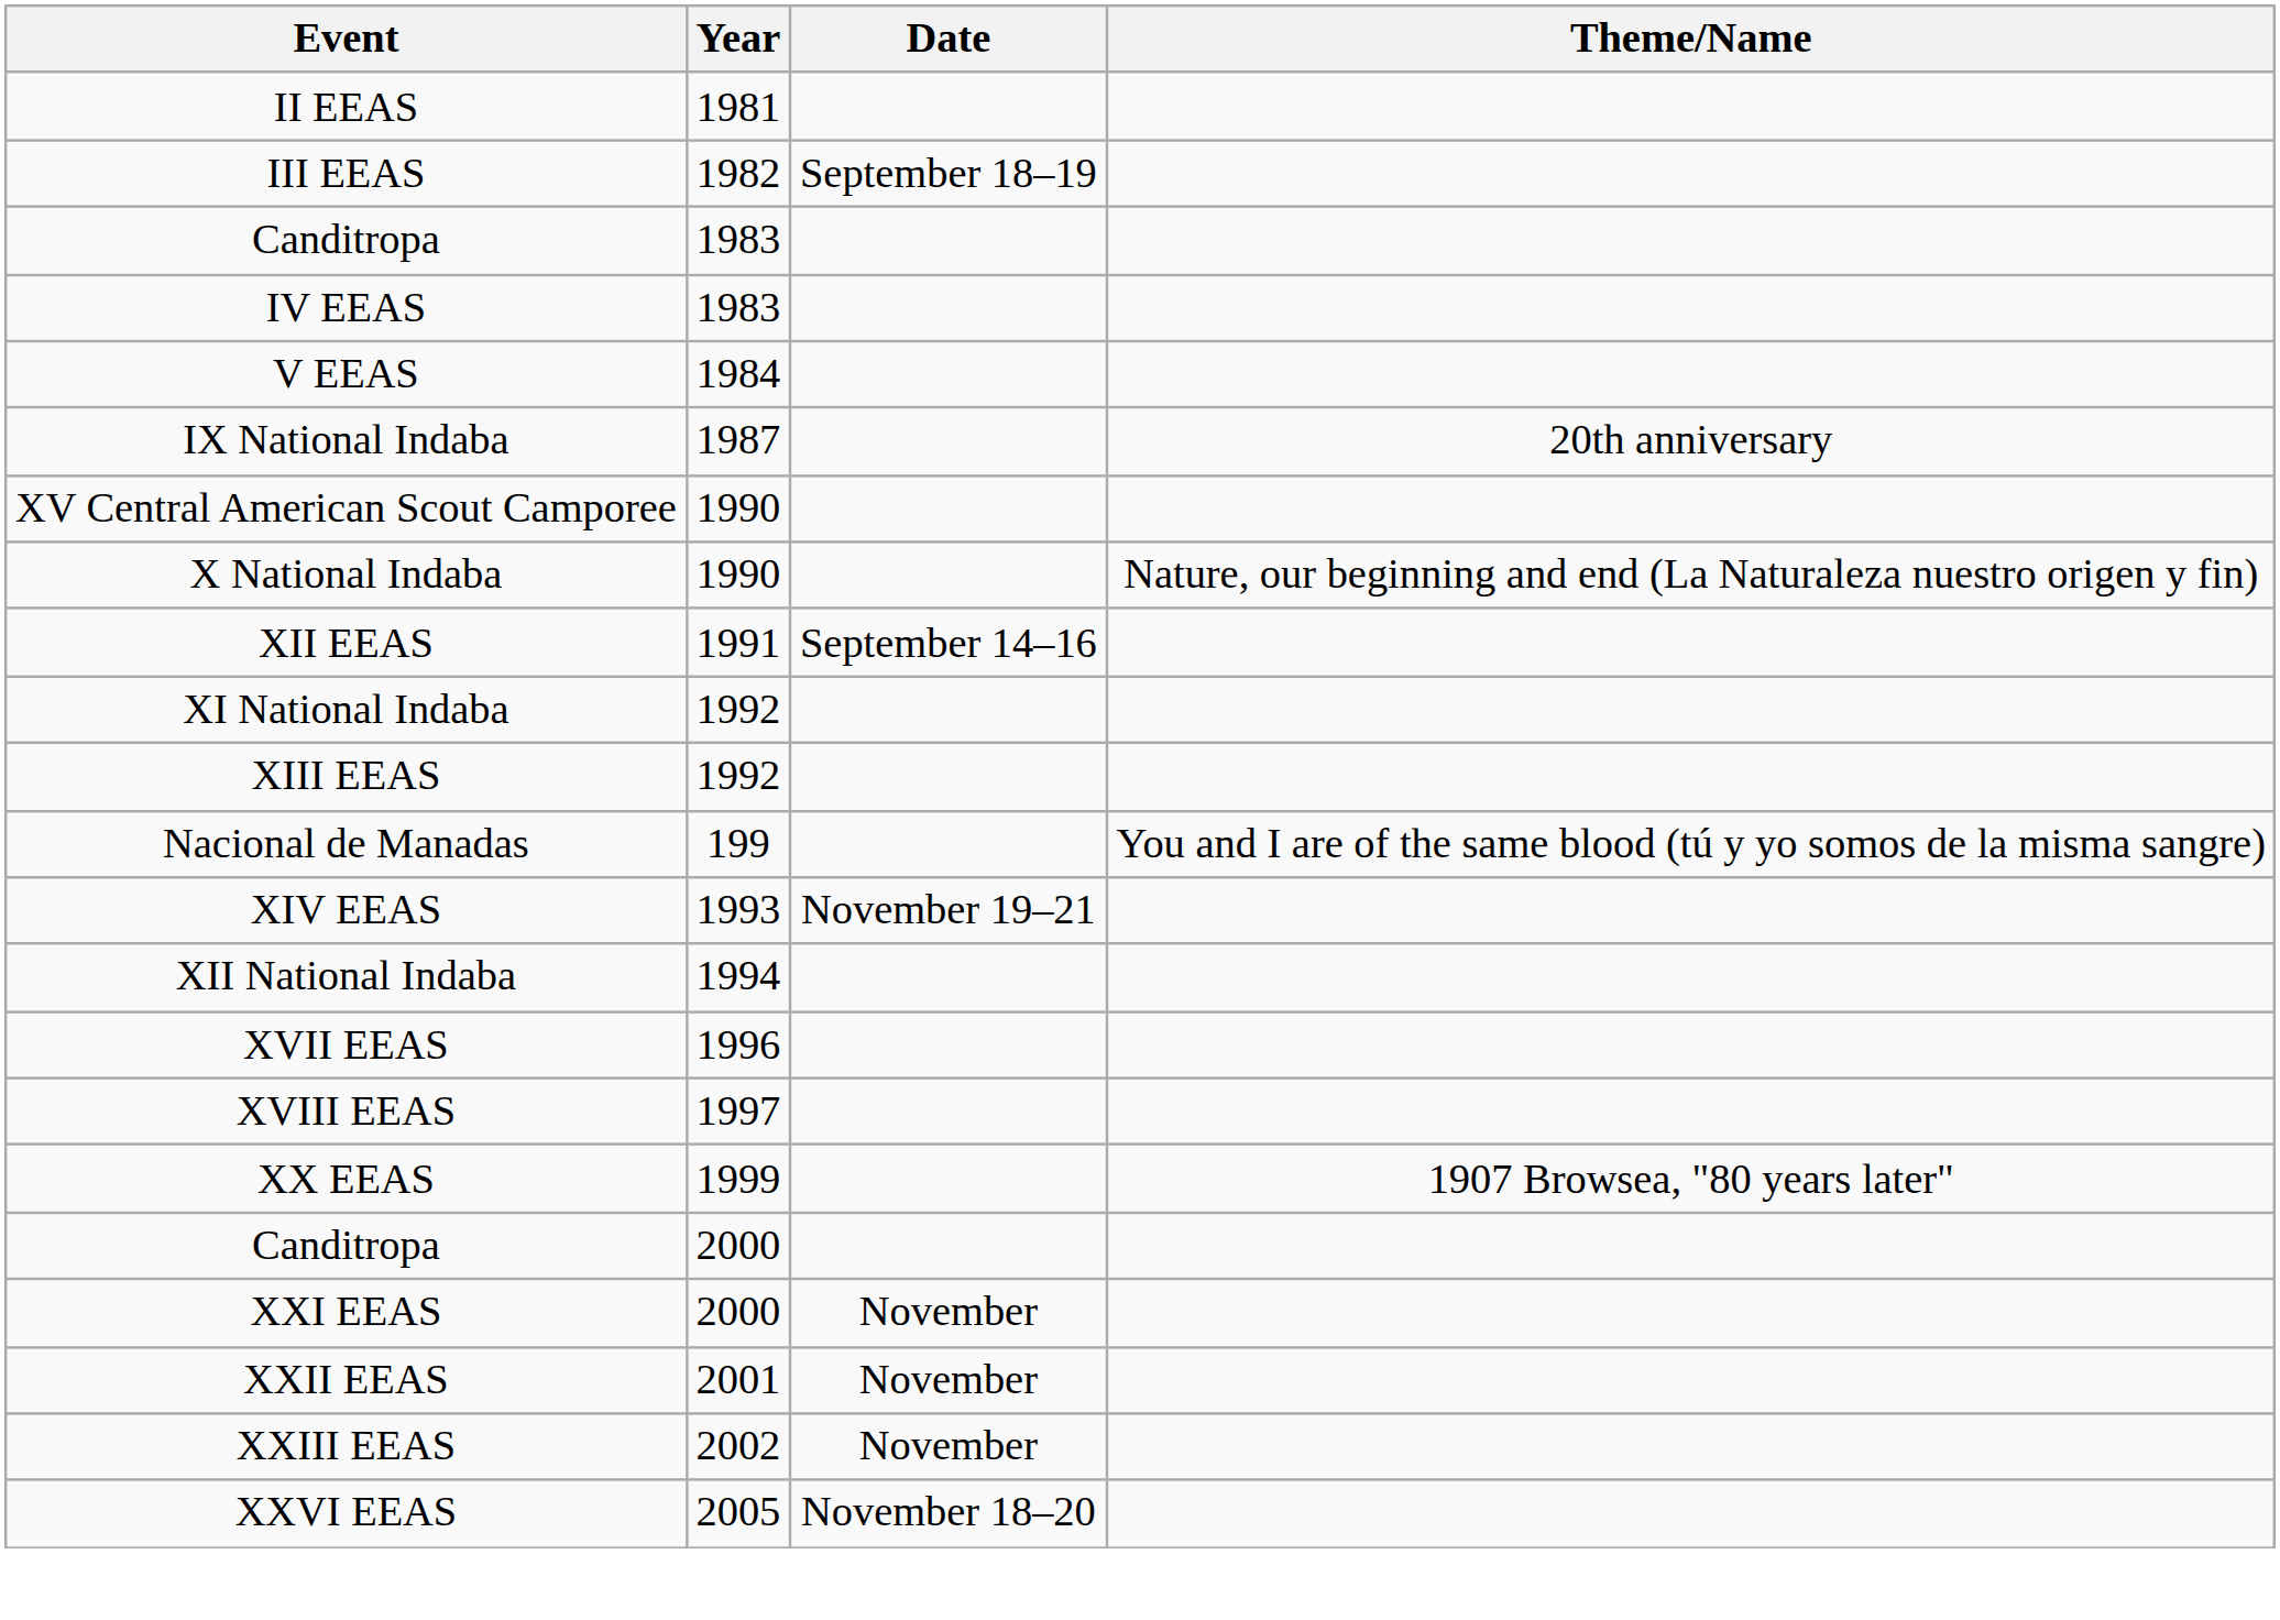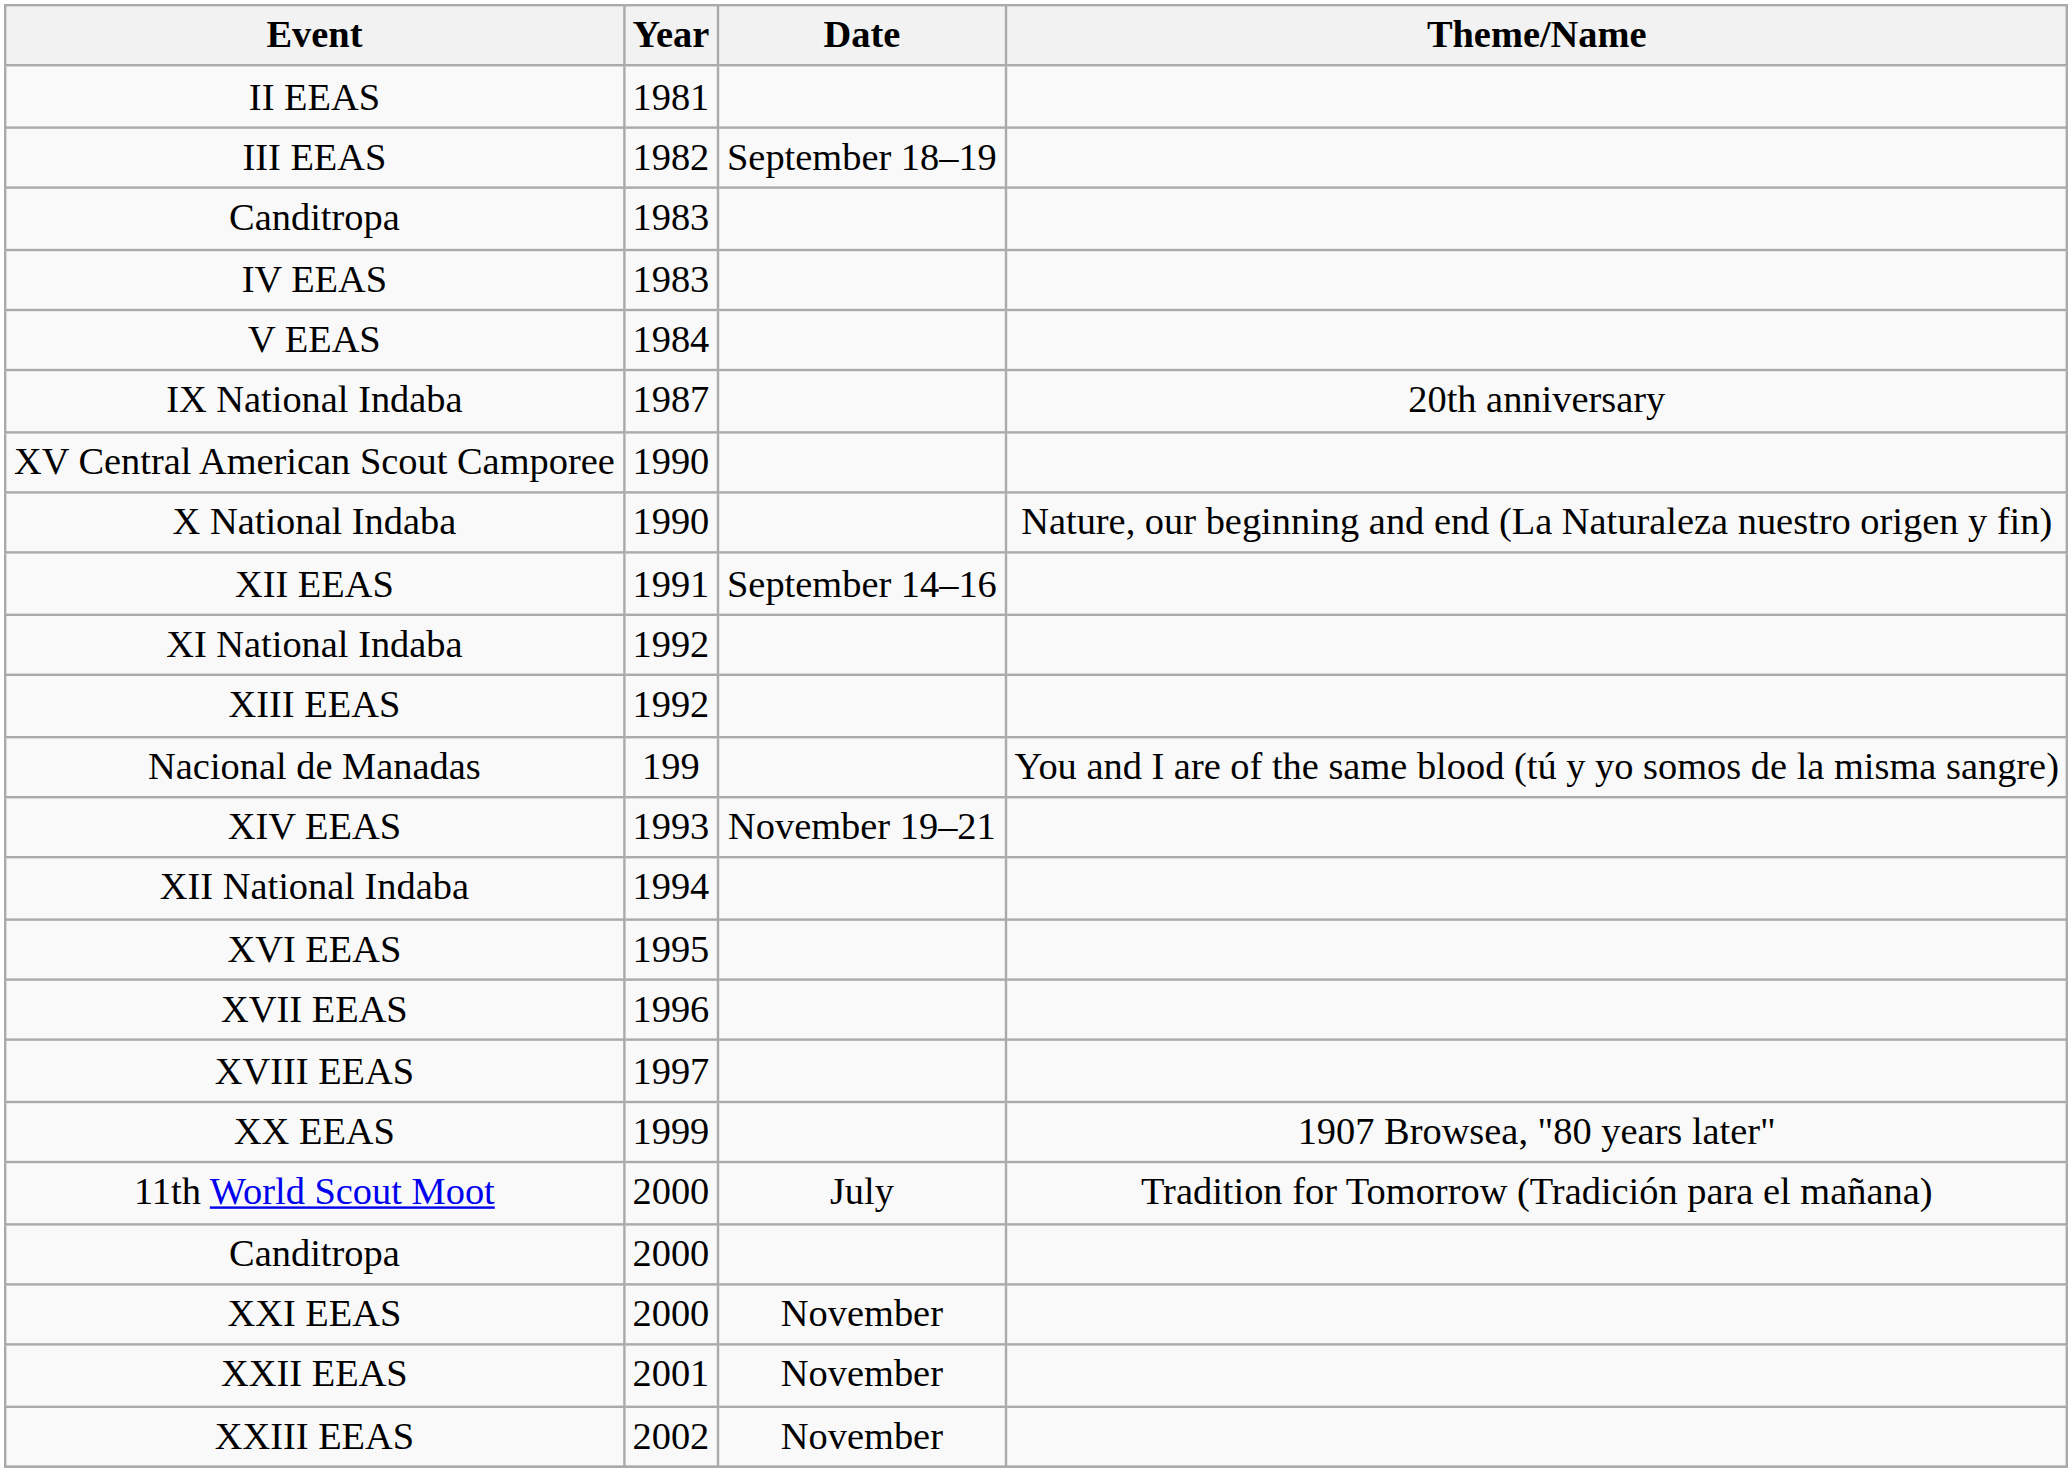 <table class="wikitable" style="text-align:center">
 <tr>
 <th>Event</th>
 <th>Year</th>
 <th>Date</th>
 <th>Theme/Name</th>
 </tr>
 <tr>
 <td>II EEAS</td>
 <td>1981</td>
 <td></td>
 <td></td>
 </tr>
 <tr>
 <td>III EEAS</td>
 <td>1982</td>
 <td>September 18–19</td>
 <td></td>
 </tr>
 <tr>
 <td>Canditropa</td>
 <td>1983</td>
 <td></td>
 <td></td>
 </tr>
 <tr>
 <td>IV EEAS</td>
 <td>1983</td>
 <td></td>
 <td></td>
 </tr>
 <tr>
 <td>V EEAS</td>
 <td>1984</td>
 <td></td>
 <td></td>
 </tr>
 <tr>
 <td>IX National Indaba</td>
 <td>1987</td>
 <td></td>
 <td>20th anniversary</td>
 </tr>
 <tr>
 <td>XV Central American Scout Camporee</td>
 <td>1990</td>
 <td></td>
 <td></td>
 </tr>
 <tr>
 <td>X National Indaba</td>
 <td>1990</td>
 <td></td>
 <td>Nature, our beginning and end (La Naturaleza nuestro origen y fin)</td>
 </tr>
 <tr>
 <td>XII EEAS</td>
 <td>1991</td>
 <td>September 14–16</td>
 <td></td>
 </tr>
 <tr>
 <td>XI National Indaba</td>
 <td>1992</td>
 <td></td>
 <td></td>
 </tr>
 <tr>
 <td>XIII EEAS</td>
 <td>1992</td>
 <td></td>
 <td></td>
 </tr>
 <tr>
 <td>Nacional de Manadas</td>
 <td>199</td>
 <td></td>
 <td>You and I are of the same blood (tú y yo somos de la misma sangre)</td>
 </tr>
 <tr>
 <td>XIV EEAS</td>
 <td>1993</td>
 <td>November 19–21</td>
 <td></td>
 </tr>
 <tr>
 <td>XII National Indaba</td>
 <td>1994</td>
 <td></td>
 <td></td>
 </tr>
 <tr>
+<td>XVI EEAS</td>
+<td>1995</td>
+<td></td>
+<td></td>
+</tr>
+<tr>
 <td>XVII EEAS</td>
 <td>1996</td>
 <td></td>
 <td></td>
 </tr>
 <tr>
 <td>XVIII EEAS</td>
 <td>1997</td>
 <td></td>
 <td></td>
 </tr>
 <tr>
 <td>XX EEAS</td>
 <td>1999</td>
 <td></td>
 <td>1907 Browsea, "80 years later"</td>
+</tr>
+<tr>
+<td>11th <a href='#'>World Scout Moot</a></td>
+<td>2000</td>
+<td>July</td>
+<td>Tradition for Tomorrow (Tradición para el mañana)</td>
 </tr>
 <tr>
 <td>Canditropa</td>
 <td>2000</td>
 <td></td>
 <td></td>
 </tr>
 <tr>
 <td>XXI EEAS</td>
 <td>2000</td>
 <td>November</td>
 <td></td>
 </tr>
 <tr>
 <td>XXII EEAS</td>
 <td>2001</td>
 <td>November</td>
 <td></td>
 </tr>
 <tr>
 <td>XXIII EEAS</td>
 <td>2002</td>
 <td>November</td>
 <td></td>
 </tr>
 <tr>
-<td>XXVI EEAS</td>
-<td>2005</td>
-<td>November 18–20</td>
-<td></td>
-</tr>
-<tr>
 </tr>
 </table>
